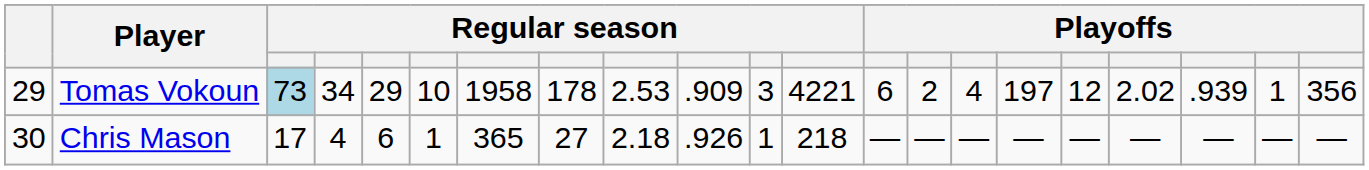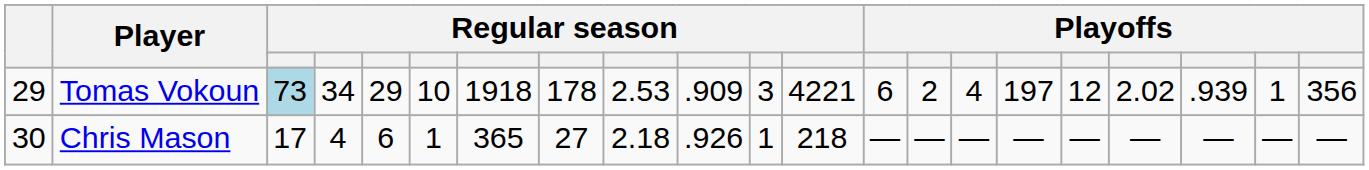 <table class="wikitable plainrowheaders" style="text-align:center;">
 <tr>
 <th scope="col" rowspan="2"></th>
 <th scope="col" rowspan="2">Player</th>
 <th scope=colgroup colspan=10>Regular season</th>
 <th scope=colgroup colspan=9>Playoffs</th>
 </tr>
 <tr>
 <th scope="col"></th>
 <th scope="col"></th>
 <th scope="col"></th>
 <th scope="col"></th>
 <th scope="col"></th>
 <th scope="col"></th>
 <th scope="col"></th>
 <th scope="col"></th>
 <th scope="col"></th>
 <th scope="col"></th>
 <th scope="col"></th>
 <th scope="col"></th>
 <th scope="col"></th>
 <th scope="col"></th>
 <th scope="col"></th>
 <th scope="col"></th>
 <th scope="col"></th>
 <th scope="col"></th>
 <th scope="col"></th>
 </tr>
 <tr>
 <td scope="row">29</td>
 <td align="left"><a href='#'>Tomas Vokoun</a></td>
 <td style="background: lightblue;">73</td>
 <td>34</td>
 <td>29</td>
 <td>10</td>
-<td>1958</td>
+<td>1918</td>
 <td>178</td>
 <td>2.53</td>
 <td>.909</td>
 <td>3</td>
 <td>4221</td>
 <td>6</td>
 <td>2</td>
 <td>4</td>
 <td>197</td>
 <td>12</td>
 <td>2.02</td>
 <td>.939</td>
 <td>1</td>
 <td>356</td>
 </tr>
 <tr>
 <td scope="row">30</td>
 <td align="left"><a href='#'>Chris Mason</a></td>
 <td>17</td>
 <td>4</td>
 <td>6</td>
 <td>1</td>
 <td>365</td>
 <td>27</td>
 <td>2.18</td>
 <td>.926</td>
 <td>1</td>
 <td>218</td>
 <td>—</td>
 <td>—</td>
 <td>—</td>
 <td>—</td>
 <td>—</td>
 <td>—</td>
 <td>—</td>
 <td>—</td>
 <td>—</td>
 </tr>
 </table>
